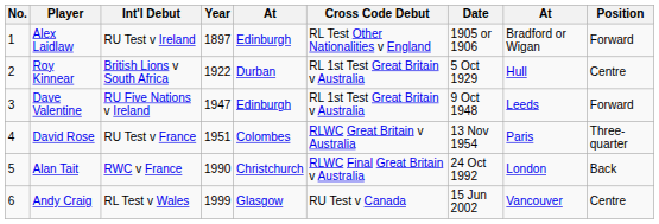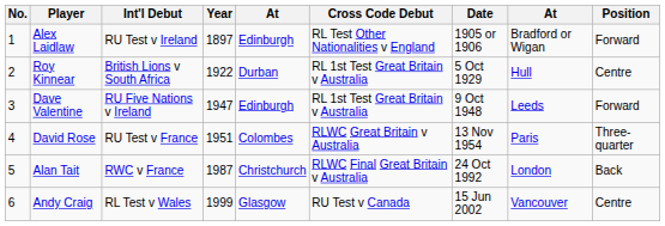 <table class="wikitable" align="center">
 <tr>
 <th>No.</th>
 <th>Player</th>
 <th>Int'l Debut</th>
 <th>Year</th>
 <th>At</th>
 <th>Cross Code Debut</th>
 <th>Date</th>
 <th>At</th>
 <th>Position</th>
 </tr>
 <tr>
 <td>1</td>
 <td><a href='#'>Alex Laidlaw</a></td>
 <td>RU Test v <a href='#'>Ireland</a></td>
 <td>1897</td>
 <td><a href='#'>Edinburgh</a></td>
 <td>RL Test <a href='#'>Other Nationalities</a> v <a href='#'>England</a></td>
 <td>1905 or 1906</td>
 <td>Bradford or Wigan</td>
 <td>Forward</td>
 </tr>
 <tr>
 <td>2</td>
 <td><a href='#'>Roy Kinnear</a></td>
 <td><a href='#'>British Lions</a> v <a href='#'>South Africa</a></td>
 <td>1922</td>
 <td><a href='#'>Durban</a></td>
 <td>RL 1st Test <a href='#'>Great Britain</a> v <a href='#'>Australia</a></td>
 <td>5 Oct 1929</td>
 <td><a href='#'>Hull</a></td>
 <td>Centre</td>
 </tr>
 <tr>
 <td>3</td>
 <td><a href='#'>Dave Valentine</a></td>
 <td><a href='#'>RU Five Nations</a> v <a href='#'>Ireland</a></td>
 <td>1947</td>
 <td><a href='#'>Edinburgh</a></td>
 <td>RL 1st Test <a href='#'>Great Britain</a> v <a href='#'>Australia</a></td>
 <td>9 Oct 1948</td>
 <td><a href='#'>Leeds</a></td>
 <td>Forward</td>
 </tr>
 <tr>
 <td>4</td>
 <td><a href='#'>David Rose</a></td>
 <td>RU Test v <a href='#'>France</a></td>
 <td>1951</td>
 <td><a href='#'>Colombes</a></td>
 <td><a href='#'>RLWC</a> <a href='#'>Great Britain</a> v <a href='#'>Australia</a></td>
 <td>13 Nov 1954</td>
 <td><a href='#'>Paris</a></td>
 <td>Three-quarter</td>
 </tr>
 <tr>
 <td>5</td>
 <td><a href='#'>Alan Tait</a></td>
 <td><a href='#'>RWC</a> v <a href='#'>France</a></td>
-<td>1990</td>
+<td>1987</td>
 <td><a href='#'>Christchurch</a></td>
 <td><a href='#'>RLWC</a> <a href='#'>Final</a> <a href='#'>Great Britain</a> v <a href='#'>Australia</a></td>
 <td>24 Oct 1992</td>
 <td><a href='#'>London</a></td>
 <td>Back</td>
 </tr>
 <tr>
 <td>6</td>
 <td><a href='#'>Andy Craig</a></td>
 <td>RL Test v <a href='#'>Wales</a></td>
 <td>1999</td>
 <td><a href='#'>Glasgow</a></td>
 <td>RU Test v <a href='#'>Canada</a></td>
 <td>15 Jun 2002</td>
 <td><a href='#'>Vancouver</a></td>
 <td>Centre</td>
 </tr>
 </table>
